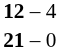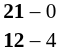 <table style="text-align:center">
 <tr>
 <th width=200></th>
 <th width=100></th>
 <th width=200></th>
 </tr>
 <tr>
 <td align=right><strong></strong></td>
-<td><strong>12</strong> – 4</td>
+<td><strong>21</strong> – 0</td>
 <td align=left></td>
 </tr>
 <tr>
 <td align=right><strong></strong></td>
-<td><strong>21</strong> – 0</td>
+<td><strong>12</strong> – 4</td>
 <td align=left></td>
 </tr>
 </table>
